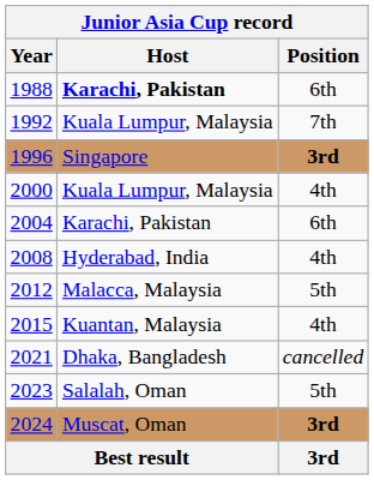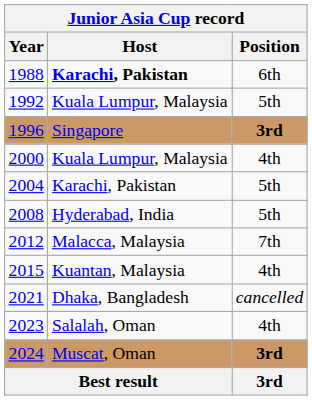 <table class="wikitable" style="text-align: center;">
 <tr>
 <th colspan=3><a href='#'>Junior Asia Cup</a> record</th>
 </tr>
 <tr>
 <th>Year</th>
 <th>Host</th>
 <th>Position</th>
 </tr>
 <tr>
 <td><a href='#'>1988</a></td>
 <td align=left><strong> <a href='#'>Karachi</a>, Pakistan</strong></td>
 <td>6th</td>
 </tr>
 <tr>
 <td><a href='#'>1992</a></td>
 <td align=left> <a href='#'>Kuala Lumpur</a>, Malaysia</td>
-<td>7th</td>
+<td>5th</td>
 </tr>
 <tr bgcolor=cc9966>
 <td><a href='#'>1996</a></td>
 <td align=left> <a href='#'>Singapore</a></td>
 <td><strong>3rd</strong></td>
 </tr>
 <tr>
 <td><a href='#'>2000</a></td>
 <td align=left> <a href='#'>Kuala Lumpur</a>, Malaysia</td>
 <td>4th</td>
 </tr>
 <tr>
 <td><a href='#'>2004</a></td>
 <td align=left> <a href='#'>Karachi</a>, Pakistan</td>
-<td>6th</td>
+<td>5th</td>
 </tr>
 <tr>
 <td><a href='#'>2008</a></td>
 <td align=left> <a href='#'>Hyderabad</a>, India</td>
-<td>4th</td>
+<td>5th</td>
 </tr>
 <tr>
 <td><a href='#'>2012</a></td>
 <td align=left> <a href='#'>Malacca</a>, Malaysia</td>
-<td>5th</td>
+<td>7th</td>
 </tr>
 <tr>
 <td><a href='#'>2015</a></td>
 <td align=left> <a href='#'>Kuantan</a>, Malaysia</td>
 <td>4th</td>
 </tr>
 <tr>
 <td><a href='#'>2021</a></td>
 <td align=left> <a href='#'>Dhaka</a>, Bangladesh</td>
 <td><em>cancelled</em></td>
 </tr>
 <tr>
 <td><a href='#'>2023</a></td>
 <td align=left> <a href='#'>Salalah</a>, Oman</td>
-<td>5th</td>
+<td>4th</td>
 </tr>
 <tr bgcolor=cc9966>
 <td><a href='#'>2024</a></td>
 <td align=left> <a href='#'>Muscat</a>, Oman</td>
 <td><strong>3rd</strong></td>
 </tr>
 <tr>
 <th colspan=2>Best result</th>
 <th>3rd</th>
 </tr>
 </table>
